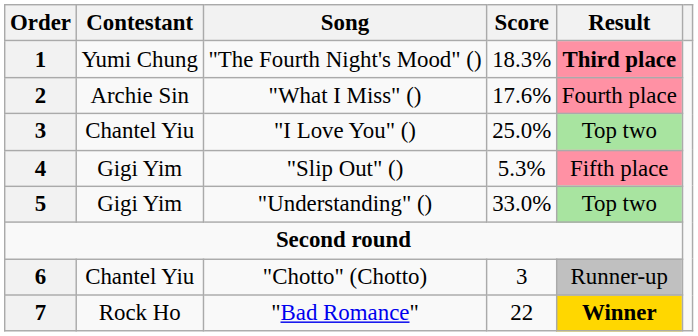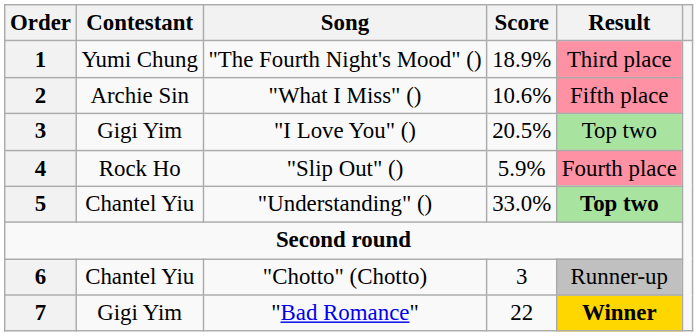 <table class="wikitable unsortable" style="text-align:center; line-height:18px;">
 <tr>
 <th scope="col">Order</th>
 <th scope="col">Contestant</th>
 <th scope="col">Song</th>
 <th scope="col">Score<br></th>
 <th scope="col">Result</th>
 <th></th>
 </tr>
 <tr>
 <th scope="row">1</th>
 <td>Yumi Chung</td>
 <td>"The Fourth Night's Mood" () </td>
-<td>18.3%</td>
-<td style="background:#FF91A4;"><strong>Third place</strong></td>
+<td>18.9%</td>
+<td style="background:#FF91A4;">Third place</td>
 <td rowspan="8"></td>
 </tr>
 <tr>
 <th scope="row">2</th>
 <td>Archie Sin</td>
 <td>"What I Miss" () </td>
-<td>17.6%</td>
-<td style="background:#FF91A4;">Fourth place</td>
+<td>10.6%</td>
+<td style="background:#FF91A4;">Fifth place</td>
 </tr>
 <tr>
 <th scope="row">3</th>
-<td>Chantel Yiu</td>
+<td>Gigi Yim</td>
 <td>"I Love You" () </td>
-<td>25.0%</td>
+<td>20.5%</td>
 <td style="background:#A8E4A0;">Top two</td>
 </tr>
 <tr>
 <th scope="row">4</th>
-<td>Gigi Yim</td>
+<td>Rock Ho</td>
 <td>"Slip Out" () </td>
-<td>5.3%</td>
-<td style="background:#FF91A4;">Fifth place</td>
+<td>5.9%</td>
+<td style="background:#FF91A4;">Fourth place</td>
 </tr>
 <tr>
 <th scope="row">5</th>
-<td>Gigi Yim</td>
+<td>Chantel Yiu</td>
 <td>"Understanding" ()  </td>
 <td>33.0%</td>
-<td style="background:#A8E4A0;">Top two</td>
+<td style="background:#A8E4A0;"><strong>Top two</strong></td>
 </tr>
 <tr>
 <td colspan="5"><strong>Second round</strong></td>
 </tr>
 <tr>
 <th scope="row">6</th>
 <td>Chantel Yiu</td>
 <td>"Chotto" (Chotto) </td>
 <td>3</td>
 <td style="background:silver">Runner-up</td>
 </tr>
 <tr>
 <th scope="row">7</th>
-<td>Rock Ho</td>
+<td>Gigi Yim</td>
 <td>"<a href='#'>Bad Romance</a>" </td>
 <td>22</td>
 <td style="background:gold"><strong>Winner</strong></td>
 </tr>
 </table>
